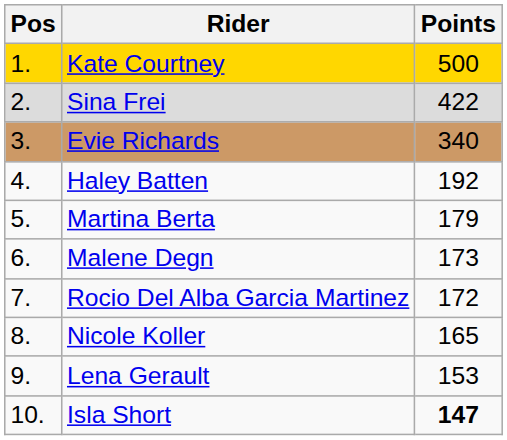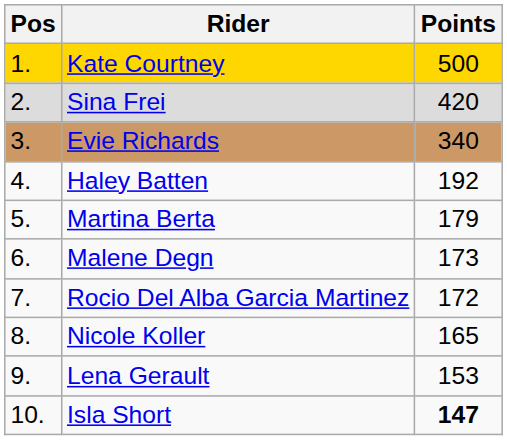 <table style="background: #f9f9f9" class=wikitable>
 <tr>
 <th>Pos</th>
 <th>Rider</th>
 <th>Points</th>
 </tr>
 <tr bgcolor=gold>
 <td>1.</td>
 <td> <a href='#'>Kate Courtney</a></td>
 <td align=center>500</td>
 </tr>
 <tr bgcolor=DCDCDC>
 <td>2.</td>
 <td> <a href='#'>Sina Frei</a></td>
-<td align=center>422</td>
+<td align=center>420</td>
 </tr>
 <tr bgcolor=CC9966>
 <td>3.</td>
 <td> <a href='#'>Evie Richards</a></td>
 <td align=center>340</td>
 </tr>
 <tr>
 <td>4.</td>
 <td> <a href='#'>Haley Batten</a></td>
 <td align=center>192</td>
 </tr>
 <tr>
 <td>5.</td>
 <td> <a href='#'>Martina Berta</a></td>
 <td align=center>179</td>
 </tr>
 <tr>
 <td>6.</td>
 <td> <a href='#'>Malene Degn</a></td>
 <td align=center>173</td>
 </tr>
 <tr>
 <td>7.</td>
 <td> <a href='#'>Rocio Del Alba Garcia Martinez</a></td>
 <td align=center>172</td>
 </tr>
 <tr>
 <td>8.</td>
 <td> <a href='#'>Nicole Koller</a></td>
 <td align=center>165</td>
 </tr>
 <tr>
 <td>9.</td>
 <td> <a href='#'>Lena Gerault</a></td>
 <td align=center>153</td>
 </tr>
 <tr>
 <td>10.</td>
 <td> <a href='#'>Isla Short</a></td>
 <td align=center><strong>147</strong></td>
 </tr>
 </table>
